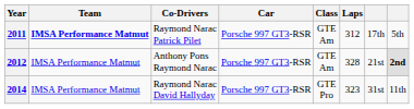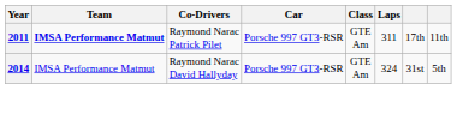 <table class="wikitable" style="text-align:center; font-size:90%">
 <tr>
 <th>Year</th>
 <th>Team</th>
 <th>Co-Drivers</th>
 <th>Car</th>
 <th>Class</th>
 <th>Laps</th>
 <th></th>
 <th></th>
 </tr>
 <tr>
 <th><a href='#'>2011</a></th>
 <td align="left"><strong> <a href='#'>IMSA Performance Matmut</a></strong></td>
 <td align="left"> Raymond Narac<br> <a href='#'>Patrick Pilet</a></td>
 <td align="left"><a href='#'>Porsche 997 GT3</a>-RSR</td>
 <td>GTE<br>Am</td>
-<td>312</td>
+<td>311</td>
 <td>17th</td>
-<td>5th</td>
-</tr>
-<tr>
-<th><a href='#'>2012</a></th>
-<td align="left"> <a href='#'>IMSA Performance Matmut</a></td>
-<td align="left"> Anthony Pons<br> Raymond Narac</td>
-<td align="left"><a href='#'>Porsche 997 GT3</a>-RSR</td>
-<td>GTE<br>Am</td>
-<td>328</td>
-<td>21st</td>
-<td style="background:#DFDFDF;"><strong>2nd</strong></td>
+<td>11th</td>
 </tr>
 <tr>
 <th><a href='#'>2014</a></th>
 <td align="left"> <a href='#'>IMSA Performance Matmut</a></td>
 <td align="left"> Raymond Narac<br> <a href='#'>David Hallyday</a></td>
 <td align="left"><a href='#'>Porsche 997 GT3</a>-RSR</td>
-<td>GTE<br>Pro</td>
-<td>323</td>
+<td>GTE<br>Am</td>
+<td>324</td>
 <td>31st</td>
-<td>11th</td>
+<td>5th</td>
 </tr>
 </table>
